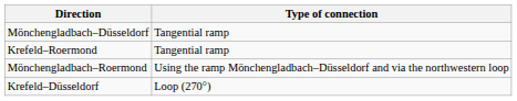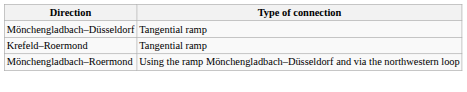 <table class="wikitable">
 <tr>
 <th>Direction</th>
 <th>Type of connection</th>
 </tr>
 <tr>
 <td>Mönchengladbach–Düsseldorf</td>
 <td>Tangential ramp</td>
 </tr>
 <tr>
 <td>Krefeld–Roermond</td>
 <td>Tangential ramp</td>
 </tr>
 <tr>
 <td>Mönchengladbach–Roermond</td>
 <td>Using the ramp Mönchengladbach–Düsseldorf and via the northwestern loop</td>
 </tr>
-<tr>
-<td>Krefeld–Düsseldorf</td>
-<td>Loop (270°)</td>
-</tr>
 </table>
